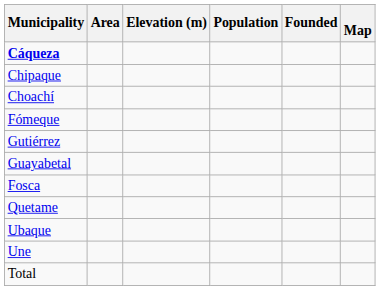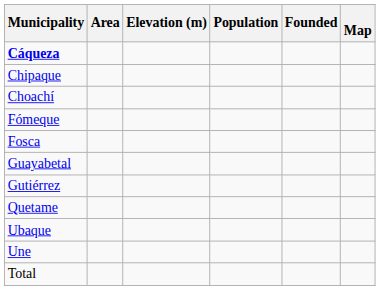 <table class="wikitable sortable mw-collapsible">
 <tr>
 <th>Municipality<br></th>
 <th>Area<br></th>
 <th>Elevation (m)<br></th>
 <th>Population<br></th>
 <th>Founded</th>
 <th><br>Map</th>
 </tr>
 <tr>
 <td><strong><a href='#'>Cáqueza</a></strong></td>
 <td></td>
 <td></td>
 <td></td>
 <td></td>
 <td></td>
 </tr>
 <tr>
 <td><a href='#'>Chipaque</a></td>
 <td></td>
 <td></td>
 <td></td>
 <td></td>
 <td></td>
 </tr>
 <tr>
 <td><a href='#'>Choachí</a></td>
 <td></td>
 <td></td>
 <td></td>
 <td></td>
 <td></td>
 </tr>
 <tr>
 <td><a href='#'>Fómeque</a></td>
 <td></td>
 <td></td>
 <td></td>
 <td></td>
 <td></td>
 </tr>
 <tr>
-<td><a href='#'>Gutiérrez</a></td>
+<td><a href='#'>Fosca</a></td>
 <td></td>
 <td></td>
 <td></td>
 <td></td>
 <td></td>
 </tr>
 <tr>
 <td><a href='#'>Guayabetal</a></td>
 <td></td>
 <td></td>
 <td></td>
 <td></td>
 <td></td>
 </tr>
 <tr>
-<td><a href='#'>Fosca</a></td>
+<td><a href='#'>Gutiérrez</a></td>
 <td></td>
 <td></td>
 <td></td>
 <td></td>
 <td></td>
 </tr>
 <tr>
 <td><a href='#'>Quetame</a></td>
 <td></td>
 <td></td>
 <td></td>
 <td></td>
 <td></td>
 </tr>
 <tr>
 <td><a href='#'>Ubaque</a></td>
 <td></td>
 <td></td>
 <td></td>
 <td></td>
 <td></td>
 </tr>
 <tr>
 <td><a href='#'>Une</a></td>
 <td></td>
 <td></td>
 <td></td>
 <td></td>
 <td></td>
 </tr>
 <tr>
 <td>Total</td>
 <td></td>
 <td></td>
 <td></td>
 <td></td>
 <td></td>
 </tr>
 </table>
